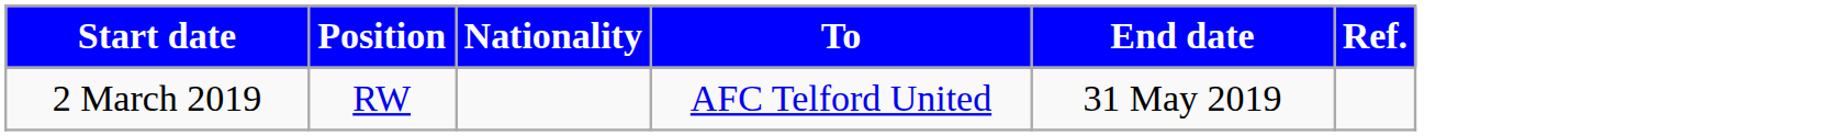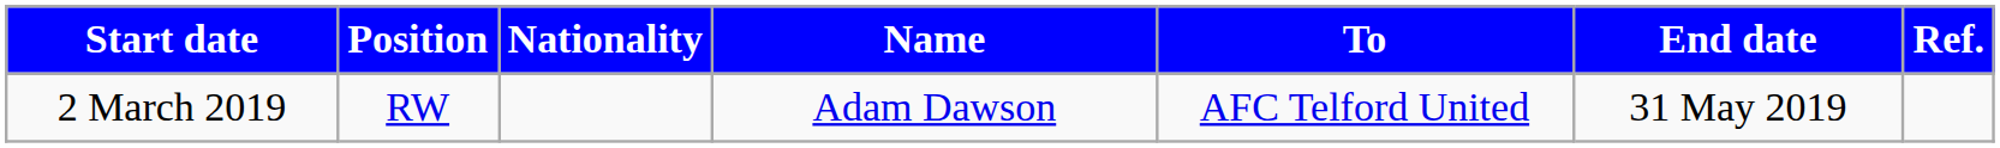 <table class="wikitable"  style="text-align:center; font-size:90%; ">
 <tr>
 <th style="background:blue; color:#FFFFFF; width:110px;">Start date</th>
 <th style="background:blue; color:#FFFFFF; width:50px;">Position</th>
 <th style="background:blue; color:#FFFFFF; width:50px;">Nationality</th>
+<th style="background:blue; color:#FFFFFF; width:150px;">Name</th>
 <th style="background:blue; color:#FFFFFF; width:140px;">To</th>
 <th style="background:blue; color:#FFFFFF; width:110px;">End date</th>
 <th style="background:blue; color:#FFFFFF; width:25px;">Ref.</th>
 </tr>
 <tr>
 <td>2 March 2019</td>
 <td><a href='#'>RW</a></td>
 <td></td>
+<td><a href='#'>Adam Dawson</a></td>
 <td><a href='#'>AFC Telford United</a></td>
 <td>31 May 2019</td>
 <td></td>
 </tr>
 </table>
